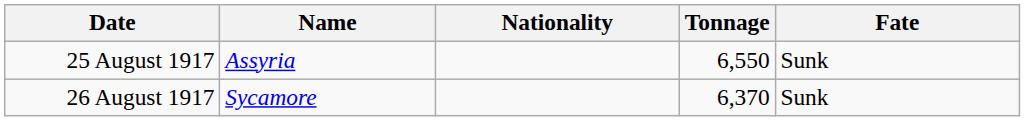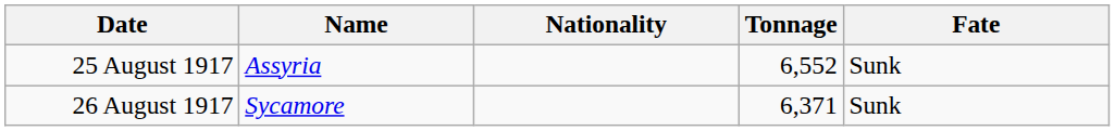 <table class="wikitable sortable">
 <tr>
 <th width="140px">Date</th>
 <th width="140px">Name</th>
 <th width="160px">Nationality</th>
 <th width="25px">Tonnage</th>
 <th width="160px">Fate</th>
 </tr>
 <tr>
 <td align="right">25 August 1917</td>
 <td align="left"><a href='#'><em>Assyria</em></a></td>
 <td align="left"></td>
-<td align="right">6,550</td>
+<td align="right">6,552</td>
 <td align="left">Sunk</td>
 </tr>
 <tr>
 <td align="right">26 August 1917</td>
 <td align="left"><a href='#'><em>Sycamore</em></a></td>
 <td align="left"></td>
-<td align="right">6,370</td>
+<td align="right">6,371</td>
 <td align="left">Sunk</td>
 </tr>
 </table>
